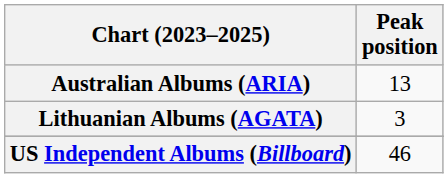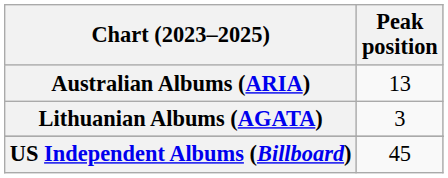 <table class="wikitable sortable plainrowheaders" style="text-align:center">
 <tr>
 <th scope="col">Chart (2023–2025)</th>
 <th scope="col">Peak<br>position</th>
 </tr>
 <tr>
 <th scope="row">Australian Albums (<a href='#'>ARIA</a>)</th>
 <td>13</td>
 </tr>
 <tr>
 <th scope="row">Lithuanian Albums (<a href='#'>AGATA</a>)</th>
 <td>3</td>
 </tr>
 <tr>
 </tr>
 <tr>
 <th scope="row">US <a href='#'>Independent Albums</a> (<em><a href='#'>Billboard</a></em>)</th>
-<td>46</td>
+<td>45</td>
 </tr>
 </table>
